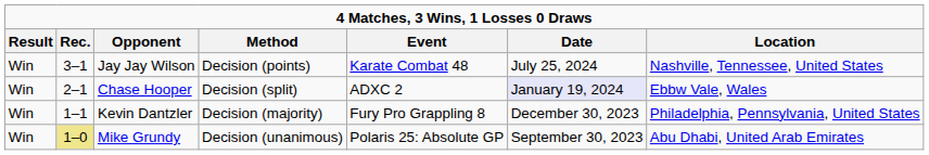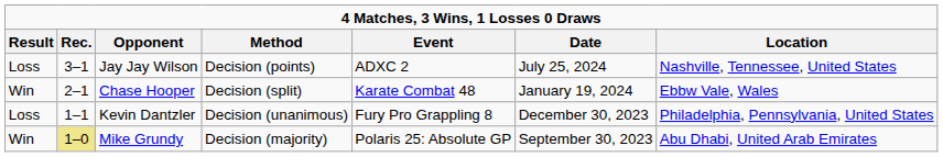 <table class="wikitable sortable" style="font-size:80%; text-align:left;">
 <tr>
 <td colspan=8 style="text-align:center;"><strong>4 Matches, 3 Wins, 1 Losses 0 Draws</strong></td>
 </tr>
 <tr>
 <th>Result</th>
 <th>Rec.</th>
 <th>Opponent</th>
 <th>Method</th>
 <th text-center>Event</th>
 <th>Date</th>
 <th>Location</th>
 </tr>
 <tr>
-<td>Win</td>
+<td>Loss</td>
 <td align=center>3–1</td>
 <td> Jay Jay Wilson</td>
 <td>Decision (points)</td>
-<td><a href='#'>Karate Combat</a> 48</td>
+<td>ADXC 2</td>
 <td>July 25, 2024</td>
 <td> <a href='#'>Nashville</a>, <a href='#'>Tennessee</a>, <a href='#'>United States</a></td>
 </tr>
 <tr>
 <td>Win</td>
 <td align=center>2–1</td>
 <td> <a href='#'>Chase Hooper</a></td>
 <td>Decision (split)</td>
-<td>ADXC 2</td>
-<td style="background: lavender;">January 19, 2024</td>
+<td><a href='#'>Karate Combat</a> 48</td>
+<td>January 19, 2024</td>
 <td> <a href='#'>Ebbw Vale</a>, <a href='#'>Wales</a></td>
 </tr>
 <tr>
-<td>Win</td>
+<td>Loss</td>
 <td align=center>1–1</td>
 <td> Kevin Dantzler</td>
-<td>Decision (majority)</td>
+<td>Decision (unanimous)</td>
 <td>Fury Pro Grappling 8</td>
 <td>December 30, 2023</td>
 <td> <a href='#'>Philadelphia</a>, <a href='#'>Pennsylvania</a>, <a href='#'>United States</a></td>
 </tr>
 <tr>
 <td>Win</td>
 <td align=center style="background: khaki;">1–0</td>
 <td> <a href='#'>Mike Grundy</a></td>
-<td>Decision (unanimous)</td>
+<td>Decision (majority)</td>
 <td>Polaris 25: Absolute GP</td>
 <td>September 30, 2023</td>
 <td> <a href='#'>Abu Dhabi</a>, <a href='#'>United Arab Emirates</a></td>
 </tr>
 </table>
